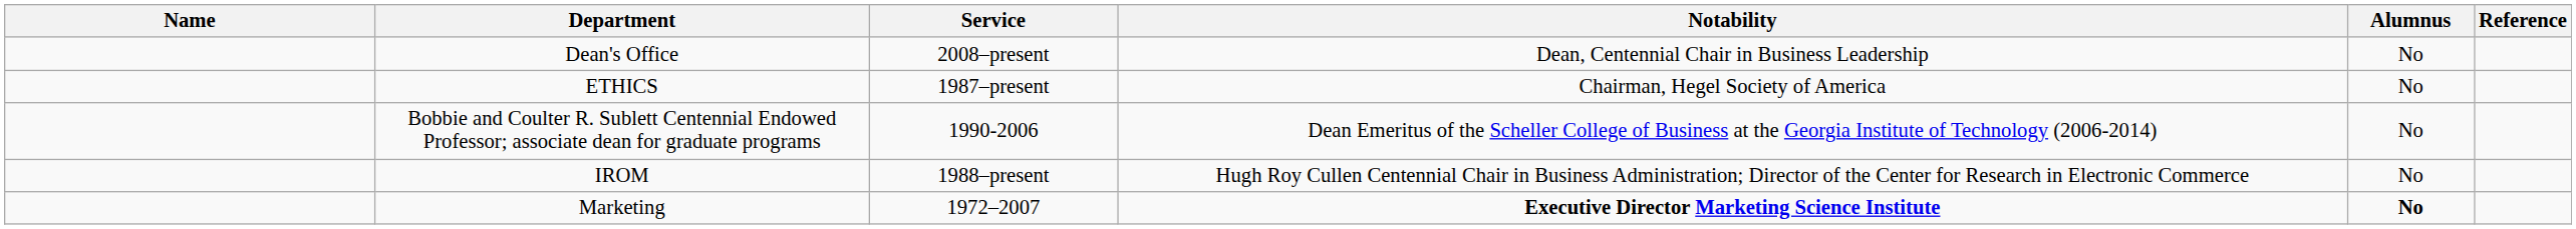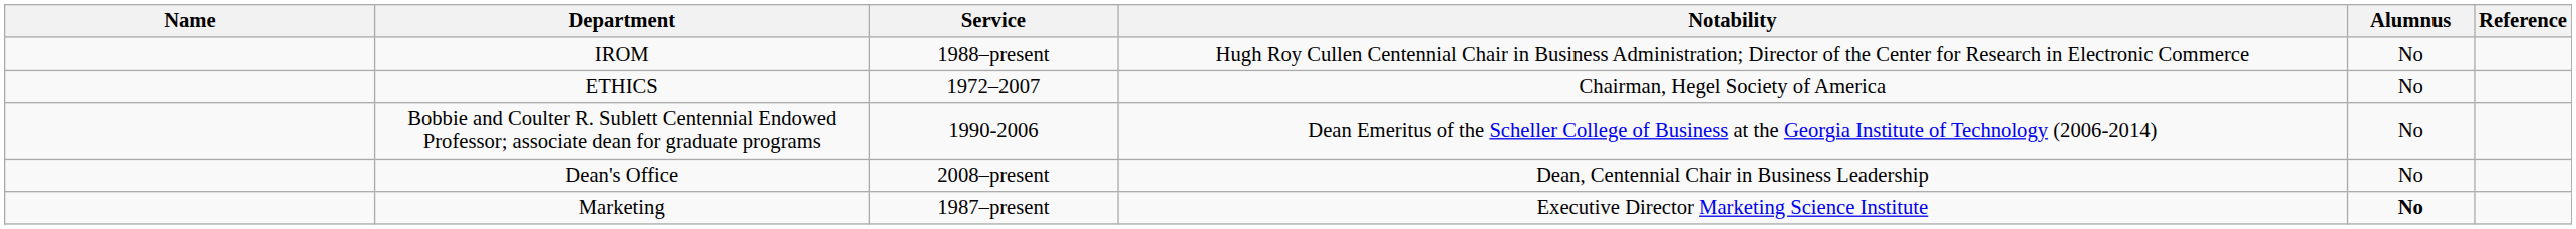 <table class="wikitable sortable" style="width:100%">
 <tr>
 <th style="width:15%;">Name</th>
 <th style="width:20%;">Department</th>
 <th style="width:10%;">Service</th>
 <th style="width:50%;" class="unsortable">Notability</th>
 <th style="width:5%;">Alumnus</th>
 <th style="width:*;" class="unsortable">Reference</th>
 </tr>
 <tr>
 <td></td>
-<td style="text-align:center;">Dean's Office</td>
-<td style="text-align:center;">2008–present</td>
-<td style="text-align:center;">Dean, Centennial Chair in Business Leadership</td>
+<td style="text-align:center;">IROM</td>
+<td style="text-align:center;">1988–present</td>
+<td style="text-align:center;">Hugh Roy Cullen Centennial Chair in Business Administration; Director of the Center for Research in Electronic Commerce</td>
 <td style="text-align:center;">No</td>
 <td style="text-align:center;"></td>
 </tr>
 <tr>
 <td></td>
 <td style="text-align:center;">ETHICS</td>
-<td style="text-align:center;">1987–present</td>
+<td style="text-align:center;">1972–2007</td>
 <td style="text-align:center;">Chairman, Hegel Society of America</td>
 <td style="text-align:center;">No</td>
 <td style="text-align:center;"></td>
 </tr>
 <tr>
 <td></td>
 <td style="text-align:center;">Bobbie and Coulter R. Sublett Centennial Endowed Professor; associate dean for graduate programs</td>
 <td style="text-align:center;">1990-2006</td>
 <td style="text-align:center;">Dean Emeritus of the <a href='#'>Scheller College of Business</a> at the <a href='#'>Georgia Institute of Technology</a> (2006-2014)</td>
 <td style="text-align:center;">No</td>
 <td style="text-align:center;"></td>
 </tr>
 <tr>
 <td></td>
-<td style="text-align:center;">IROM</td>
-<td style="text-align:center;">1988–present</td>
-<td style="text-align:center;">Hugh Roy Cullen Centennial Chair in Business Administration; Director of the Center for Research in Electronic Commerce</td>
+<td style="text-align:center;">Dean's Office</td>
+<td style="text-align:center;">2008–present</td>
+<td style="text-align:center;">Dean, Centennial Chair in Business Leadership</td>
 <td style="text-align:center;">No</td>
 <td style="text-align:center;"></td>
 </tr>
 <tr>
 <td></td>
 <td style="text-align:center;">Marketing</td>
-<td style="text-align:center;">1972–2007</td>
-<td style="text-align:center;"><strong>Executive Director <a href='#'>Marketing Science Institute</a></strong></td>
+<td style="text-align:center;">1987–present</td>
+<td style="text-align:center;">Executive Director <a href='#'>Marketing Science Institute</a></td>
 <td style="text-align:center;"><strong>No</strong></td>
 <td style="text-align:center;"></td>
 </tr>
 </table>
